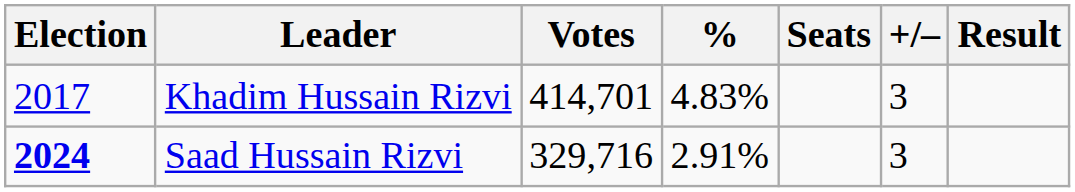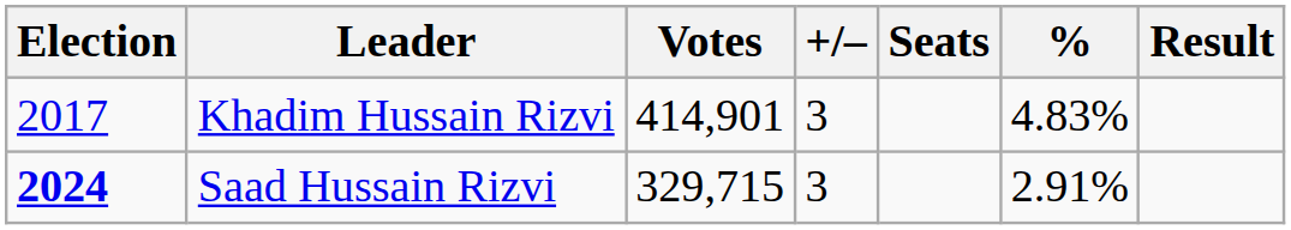 <table class="wikitable">
 <tr>
 <th><strong>Election</strong></th>
 <th>Leader</th>
 <th><strong>Votes</strong></th>
+<th>+/–</th>
+<th><strong>Seats</strong></th>
 <th><strong>%</strong></th>
-<th><strong>Seats</strong></th>
-<th>+/–</th>
 <th>Result</th>
 </tr>
 <tr>
 <td><a href='#'>2017</a></td>
 <td><a href='#'>Khadim Hussain Rizvi</a></td>
-<td>414,701</td>
+<td>414,901</td>
+<td> 3</td>
+<td></td>
 <td>4.83%</td>
-<td></td>
-<td> 3</td>
 <td></td>
 </tr>
 <tr>
 <td><strong><a href='#'>2024</a></strong></td>
 <td><a href='#'>Saad Hussain Rizvi</a></td>
-<td>329,716</td>
+<td>329,715</td>
+<td> 3</td>
+<td></td>
 <td>2.91%</td>
-<td></td>
-<td> 3</td>
 <td></td>
 </tr>
 </table>
